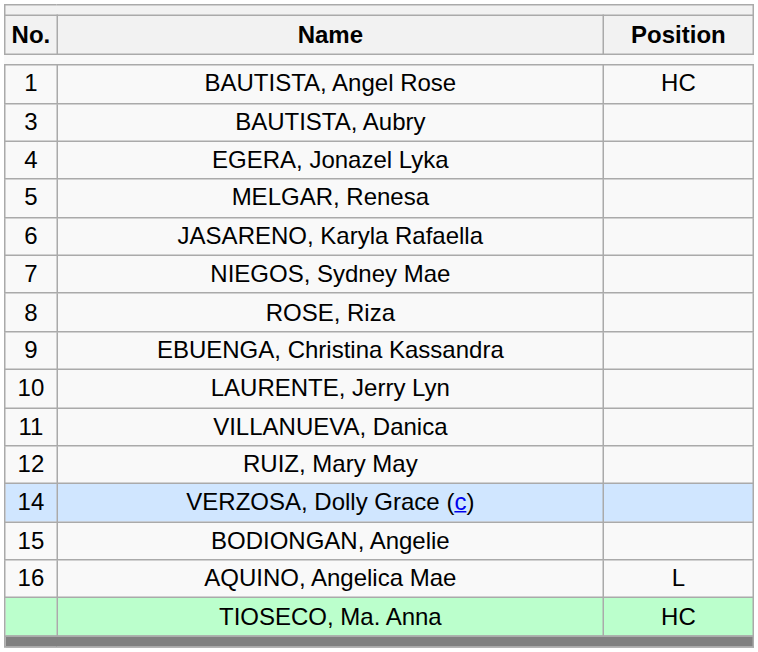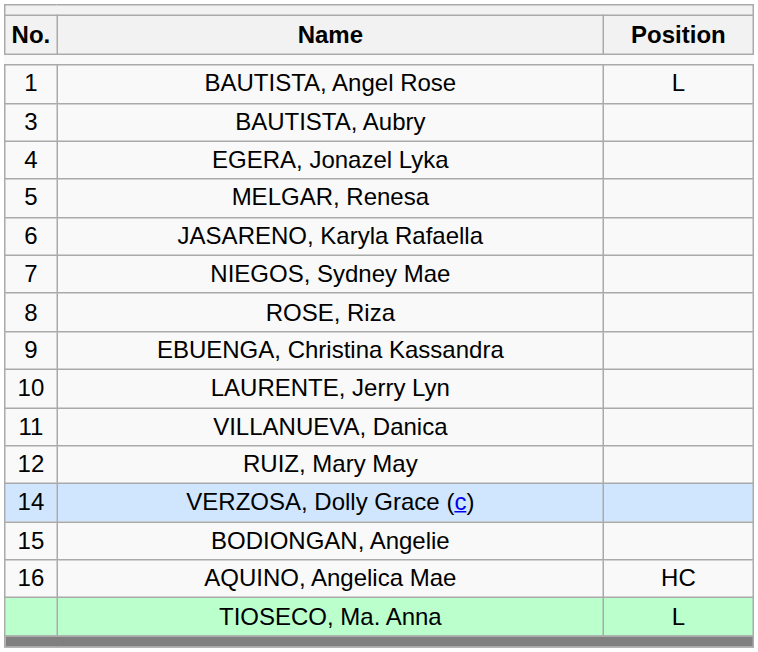 <table class='wikitable mw-collapsible mw-collapsed' style="text-align: center; width: 500px; border: none">
 <tr>
 <th style='text-align: left;' colspan=3></th>
 </tr>
 <tr>
 <th style='width: 7%;'>No.</th>
 <th>Name</th>
 <th style='width: 20%;'>Position</th>
 </tr>
 <tr>
 <td style='border: none;'></td>
 </tr>
 <tr>
 <td>1</td>
 <td>BAUTISTA, Angel Rose</td>
-<td>HC</td>
+<td>L</td>
 </tr>
 <tr>
 <td>3</td>
 <td>BAUTISTA, Aubry</td>
 <td></td>
 </tr>
 <tr>
 <td>4</td>
 <td>EGERA, Jonazel Lyka</td>
 <td></td>
 </tr>
 <tr>
 <td>5</td>
 <td>MELGAR, Renesa</td>
 <td></td>
 </tr>
 <tr>
 <td>6</td>
 <td>JASARENO, Karyla Rafaella</td>
 <td></td>
 </tr>
 <tr>
 <td>7</td>
 <td>NIEGOS, Sydney Mae</td>
 <td></td>
 </tr>
 <tr>
 <td>8</td>
 <td>ROSE, Riza</td>
 <td></td>
 </tr>
 <tr>
 <td>9</td>
 <td>EBUENGA, Christina Kassandra</td>
 <td></td>
 </tr>
 <tr>
 <td>10</td>
 <td>LAURENTE, Jerry Lyn</td>
 <td></td>
 </tr>
 <tr>
 <td>11</td>
 <td>VILLANUEVA, Danica</td>
 <td></td>
 </tr>
 <tr>
 <td>12</td>
 <td>RUIZ, Mary May</td>
 <td></td>
 </tr>
 <tr bgcolor=#D0E6FF>
 <td>14</td>
 <td>VERZOSA, Dolly Grace (<a href='#'>c</a>)</td>
 <td></td>
 </tr>
 <tr>
 <td>15</td>
 <td>BODIONGAN, Angelie</td>
 <td></td>
 </tr>
 <tr>
 <td>16</td>
 <td>AQUINO, Angelica Mae</td>
-<td>L</td>
+<td>HC</td>
 </tr>
 <tr bgcolor=#BBFFCC>
 <td></td>
 <td>TIOSECO, Ma. Anna</td>
-<td>HC</td>
+<td>L</td>
 </tr>
 <tr>
 <th style='background: grey;' colspan=3></th>
 </tr>
 </table>
